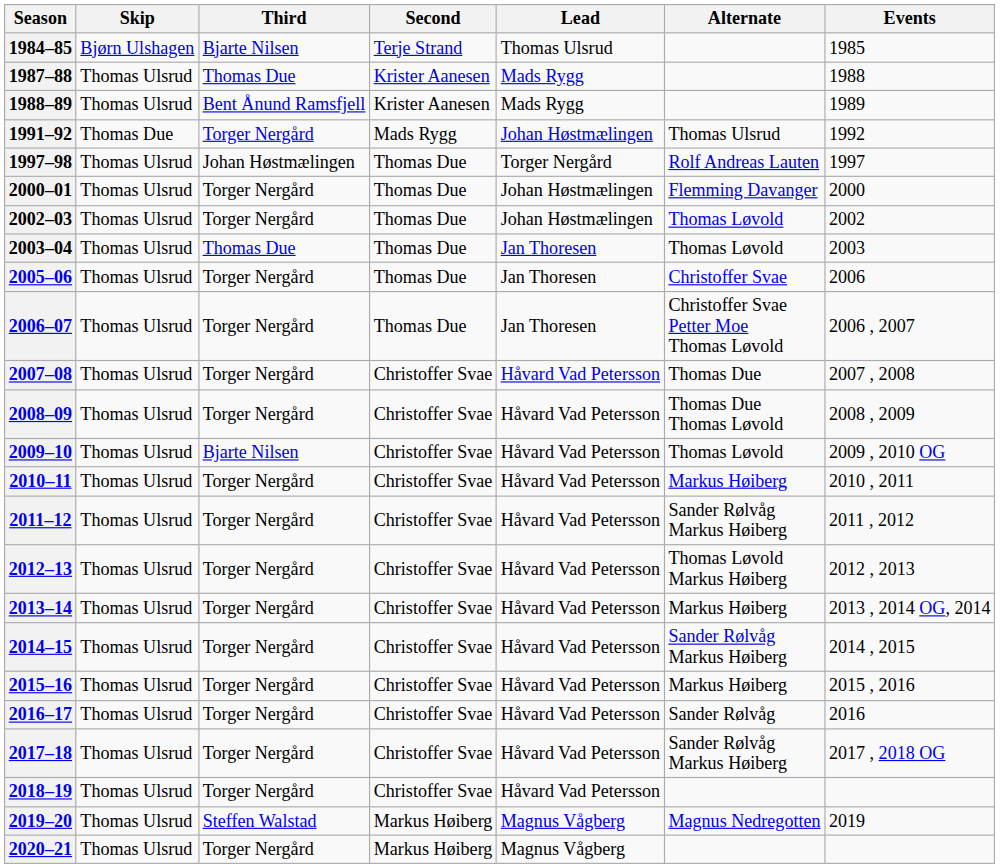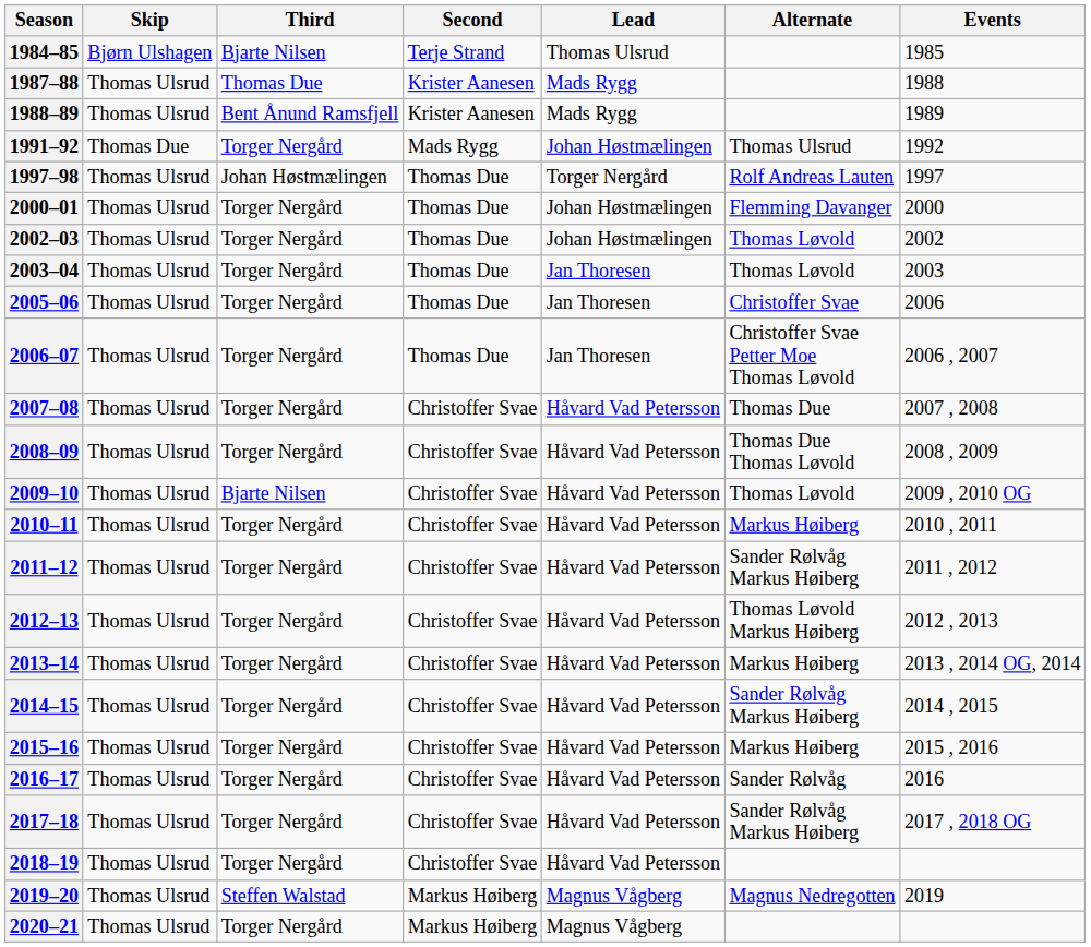 <table class="wikitable">
 <tr>
 <th scope="col">Season</th>
 <th scope="col">Skip</th>
 <th scope="col">Third</th>
 <th scope="col">Second</th>
 <th scope="col">Lead</th>
 <th scope="col">Alternate</th>
 <th scope="col">Events</th>
 </tr>
 <tr>
 <th scope="row">1984–85</th>
 <td><a href='#'>Bjørn Ulshagen</a></td>
 <td><a href='#'>Bjarte Nilsen</a></td>
 <td><a href='#'>Terje Strand</a></td>
 <td>Thomas Ulsrud</td>
 <td></td>
 <td>1985 </td>
 </tr>
 <tr>
 <th scope="row">1987–88</th>
 <td>Thomas Ulsrud</td>
 <td><a href='#'>Thomas Due</a></td>
 <td><a href='#'>Krister Aanesen</a></td>
 <td><a href='#'>Mads Rygg</a></td>
 <td></td>
 <td>1988 </td>
 </tr>
 <tr>
 <th scope="row">1988–89</th>
 <td>Thomas Ulsrud</td>
 <td><a href='#'>Bent Ånund Ramsfjell</a></td>
 <td>Krister Aanesen</td>
 <td>Mads Rygg</td>
 <td></td>
 <td>1989 </td>
 </tr>
 <tr>
 <th scope="row">1991–92</th>
 <td>Thomas Due</td>
 <td><a href='#'>Torger Nergård</a></td>
 <td>Mads Rygg</td>
 <td><a href='#'>Johan Høstmælingen</a></td>
 <td>Thomas Ulsrud</td>
 <td>1992 </td>
 </tr>
 <tr>
 <th scope="row">1997–98</th>
 <td>Thomas Ulsrud</td>
 <td>Johan Høstmælingen</td>
 <td>Thomas Due</td>
 <td>Torger Nergård</td>
 <td><a href='#'>Rolf Andreas Lauten</a></td>
 <td>1997 </td>
 </tr>
 <tr>
 <th scope="row">2000–01</th>
 <td>Thomas Ulsrud</td>
 <td>Torger Nergård</td>
 <td>Thomas Due</td>
 <td>Johan Høstmælingen</td>
 <td><a href='#'>Flemming Davanger</a></td>
 <td>2000 </td>
 </tr>
 <tr>
 <th scope="row">2002–03</th>
 <td>Thomas Ulsrud</td>
 <td>Torger Nergård</td>
 <td>Thomas Due</td>
 <td>Johan Høstmælingen</td>
 <td><a href='#'>Thomas Løvold</a></td>
 <td>2002 </td>
 </tr>
 <tr>
 <th scope="row">2003–04</th>
 <td>Thomas Ulsrud</td>
-<td><a href='#'>Thomas Due</a></td>
+<td>Torger Nergård</td>
 <td>Thomas Due</td>
 <td><a href='#'>Jan Thoresen</a></td>
 <td>Thomas Løvold</td>
 <td>2003 </td>
 </tr>
 <tr>
 <th scope="row"><a href='#'>2005–06</a></th>
 <td>Thomas Ulsrud</td>
 <td>Torger Nergård</td>
 <td>Thomas Due</td>
 <td>Jan Thoresen</td>
 <td><a href='#'>Christoffer Svae</a></td>
 <td>2006 </td>
 </tr>
 <tr>
 <th scope="row"><a href='#'>2006–07</a></th>
 <td>Thomas Ulsrud</td>
 <td>Torger Nergård</td>
 <td>Thomas Due</td>
 <td>Jan Thoresen</td>
 <td>Christoffer Svae<br><a href='#'>Petter Moe</a><br>Thomas Løvold</td>
 <td>2006 , 2007 </td>
 </tr>
 <tr>
 <th scope="row"><a href='#'>2007–08</a></th>
 <td>Thomas Ulsrud</td>
 <td>Torger Nergård</td>
 <td>Christoffer Svae</td>
 <td><a href='#'>Håvard Vad Petersson</a></td>
 <td>Thomas Due</td>
 <td>2007 , 2008 </td>
 </tr>
 <tr>
 <th scope="row"><a href='#'>2008–09</a></th>
 <td>Thomas Ulsrud</td>
 <td>Torger Nergård</td>
 <td>Christoffer Svae</td>
 <td>Håvard Vad Petersson</td>
 <td>Thomas Due<br>Thomas Løvold</td>
 <td>2008 , 2009 </td>
 </tr>
 <tr>
 <th scope="row"><a href='#'>2009–10</a></th>
 <td>Thomas Ulsrud</td>
 <td><a href='#'>Bjarte Nilsen</a></td>
 <td>Christoffer Svae</td>
 <td>Håvard Vad Petersson</td>
 <td>Thomas Løvold</td>
 <td>2009 , 2010 <a href='#'>OG</a></td>
 </tr>
 <tr>
 <th scope="row"><a href='#'>2010–11</a></th>
 <td>Thomas Ulsrud</td>
 <td>Torger Nergård</td>
 <td>Christoffer Svae</td>
 <td>Håvard Vad Petersson</td>
 <td><a href='#'>Markus Høiberg</a></td>
 <td>2010 , 2011 </td>
 </tr>
 <tr>
 <th scope="row"><a href='#'>2011–12</a></th>
 <td>Thomas Ulsrud</td>
 <td>Torger Nergård</td>
 <td>Christoffer Svae</td>
 <td>Håvard Vad Petersson</td>
 <td>Sander Rølvåg <br> Markus Høiberg</td>
 <td>2011 , 2012 </td>
 </tr>
 <tr>
 <th scope="row"><a href='#'>2012–13</a></th>
 <td>Thomas Ulsrud</td>
 <td>Torger Nergård</td>
 <td>Christoffer Svae</td>
 <td>Håvard Vad Petersson</td>
 <td>Thomas Løvold<br>Markus Høiberg</td>
 <td>2012 , 2013 </td>
 </tr>
 <tr>
 <th scope="row"><a href='#'>2013–14</a></th>
 <td>Thomas Ulsrud</td>
 <td>Torger Nergård</td>
 <td>Christoffer Svae</td>
 <td>Håvard Vad Petersson</td>
 <td>Markus Høiberg</td>
 <td>2013 , 2014 <a href='#'>OG</a>, 2014 </td>
 </tr>
 <tr>
 <th scope="row"><a href='#'>2014–15</a></th>
 <td>Thomas Ulsrud</td>
 <td>Torger Nergård</td>
 <td>Christoffer Svae</td>
 <td>Håvard Vad Petersson</td>
 <td><a href='#'>Sander Rølvåg</a> <br> Markus Høiberg</td>
 <td>2014 , 2015 </td>
 </tr>
 <tr>
 <th scope="row"><a href='#'>2015–16</a></th>
 <td>Thomas Ulsrud</td>
 <td>Torger Nergård</td>
 <td>Christoffer Svae</td>
 <td>Håvard Vad Petersson</td>
 <td>Markus Høiberg</td>
 <td>2015 , 2016 </td>
 </tr>
 <tr>
 <th scope="row"><a href='#'>2016–17</a></th>
 <td>Thomas Ulsrud</td>
 <td>Torger Nergård</td>
 <td>Christoffer Svae</td>
 <td>Håvard Vad Petersson</td>
 <td>Sander Rølvåg</td>
 <td>2016 </td>
 </tr>
 <tr>
 <th scope="row"><a href='#'>2017–18</a></th>
 <td>Thomas Ulsrud</td>
 <td>Torger Nergård</td>
 <td>Christoffer Svae</td>
 <td>Håvard Vad Petersson</td>
 <td>Sander Rølvåg <br> Markus Høiberg</td>
 <td>2017 , <a href='#'>2018 OG</a></td>
 </tr>
 <tr>
 <th scope="row"><a href='#'>2018–19</a></th>
 <td>Thomas Ulsrud</td>
 <td>Torger Nergård</td>
 <td>Christoffer Svae</td>
 <td>Håvard Vad Petersson</td>
 <td></td>
 <td></td>
 </tr>
 <tr>
 <th scope="row"><a href='#'>2019–20</a></th>
 <td>Thomas Ulsrud</td>
 <td><a href='#'>Steffen Walstad</a></td>
 <td>Markus Høiberg</td>
 <td><a href='#'>Magnus Vågberg</a></td>
 <td><a href='#'>Magnus Nedregotten</a></td>
 <td>2019 </td>
 </tr>
 <tr>
 <th scope="row"><a href='#'>2020–21</a></th>
 <td>Thomas Ulsrud</td>
 <td>Torger Nergård</td>
 <td>Markus Høiberg</td>
 <td>Magnus Vågberg</td>
 <td></td>
 <td></td>
 </tr>
 </table>
